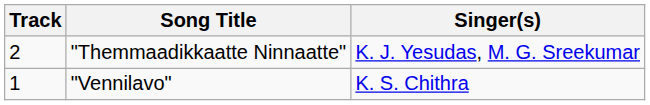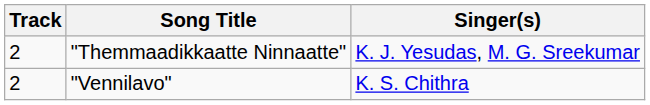 <table class="wikitable">
 <tr>
 <th>Track</th>
 <th>Song Title</th>
 <th>Singer(s)</th>
 </tr>
 <tr>
 <td>2</td>
 <td>"Themmaadikkaatte Ninnaatte"</td>
 <td><a href='#'>K. J. Yesudas</a>, <a href='#'>M. G. Sreekumar</a></td>
 </tr>
 <tr>
-<td>1</td>
+<td>2</td>
 <td>"Vennilavo"</td>
 <td><a href='#'>K. S. Chithra</a></td>
 </tr>
 </table>
